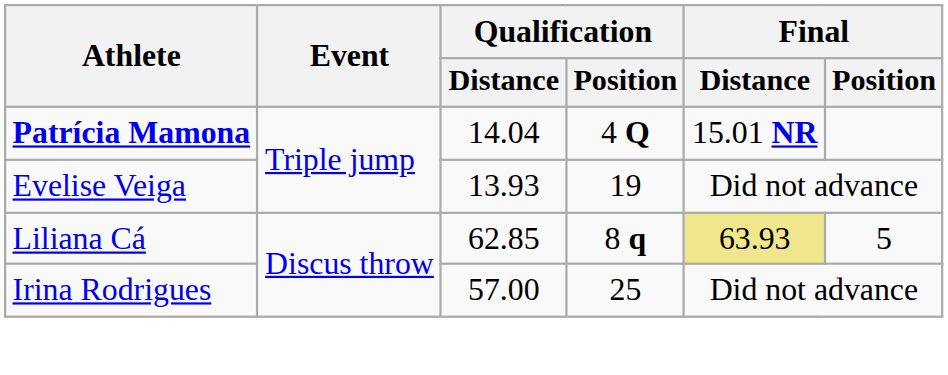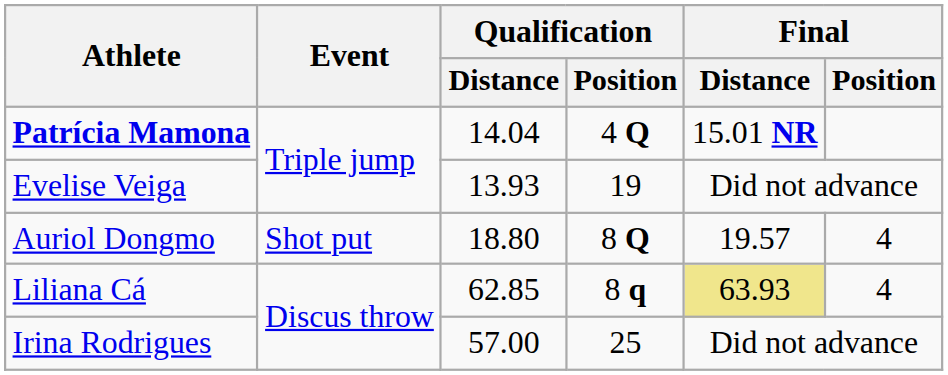 <table class=wikitable style="font-size:90%">
 <tr>
 <th rowspan="2">Athlete</th>
 <th rowspan="2">Event</th>
 <th colspan="2">Qualification</th>
 <th colspan="2">Final</th>
 </tr>
 <tr style="font-size:95%">
 <th>Distance</th>
 <th>Position</th>
 <th>Distance</th>
 <th>Position</th>
 </tr>
 <tr align=center>
 <td align=left><strong><a href='#'>Patrícia Mamona</a></strong></td>
 <td align=left rowspan=2><a href='#'>Triple jump</a></td>
 <td>14.04</td>
 <td>4 <strong>Q</strong></td>
 <td>15.01 <strong><a href='#'>NR</a></strong></td>
 <td></td>
 </tr>
 <tr align=center>
 <td align=left><a href='#'>Evelise Veiga</a></td>
 <td>13.93</td>
 <td>19</td>
 <td colspan=2>Did not advance</td>
 </tr>
 <tr align=center>
+<td align=left><a href='#'>Auriol Dongmo</a></td>
+<td align=left><a href='#'>Shot put</a></td>
+<td>18.80</td>
+<td>8 <strong>Q</strong></td>
+<td>19.57</td>
+<td>4</td>
+</tr>
+<tr align=center>
 <td align=left><a href='#'>Liliana Cá</a></td>
 <td align=left rowspan=2><a href='#'>Discus throw</a></td>
 <td>62.85</td>
 <td>8 <strong>q</strong></td>
 <td style="background: khaki;">63.93</td>
-<td>5</td>
+<td>4</td>
 </tr>
 <tr align=center>
 <td align=left><a href='#'>Irina Rodrigues</a></td>
 <td>57.00</td>
 <td>25</td>
 <td colspan=2>Did not advance</td>
 </tr>
 </table>
